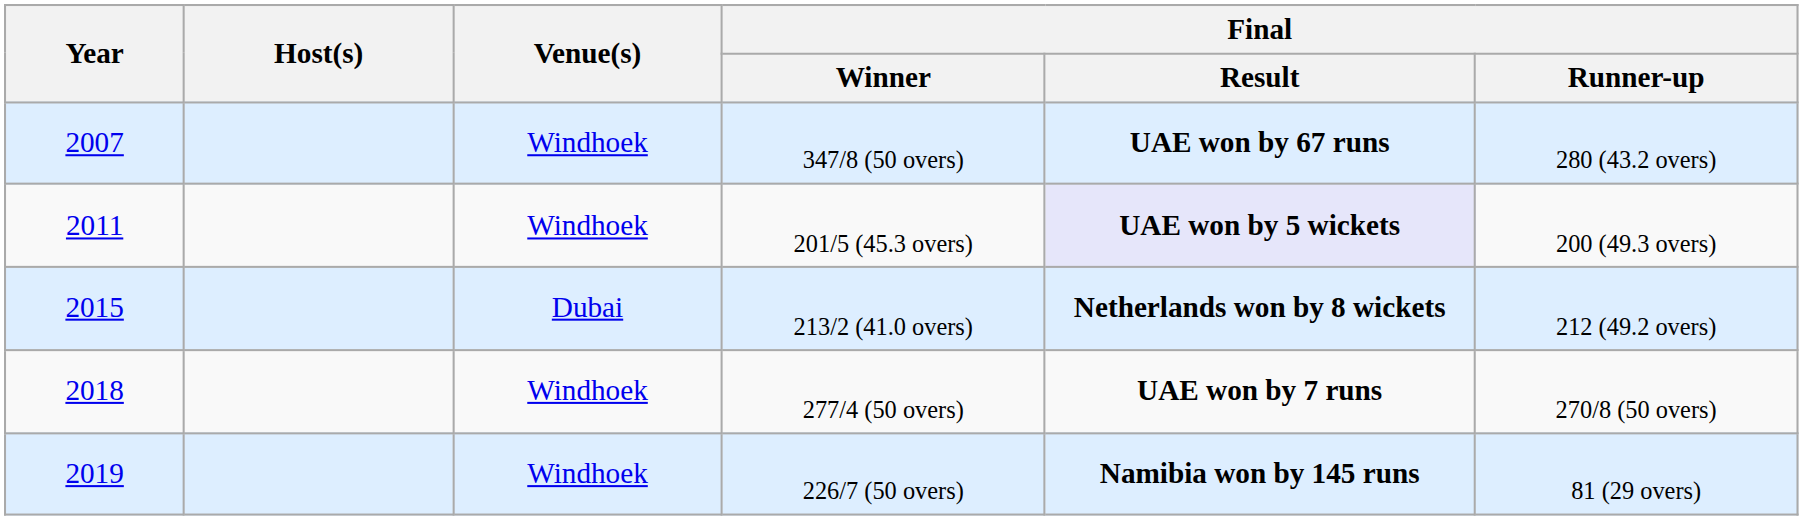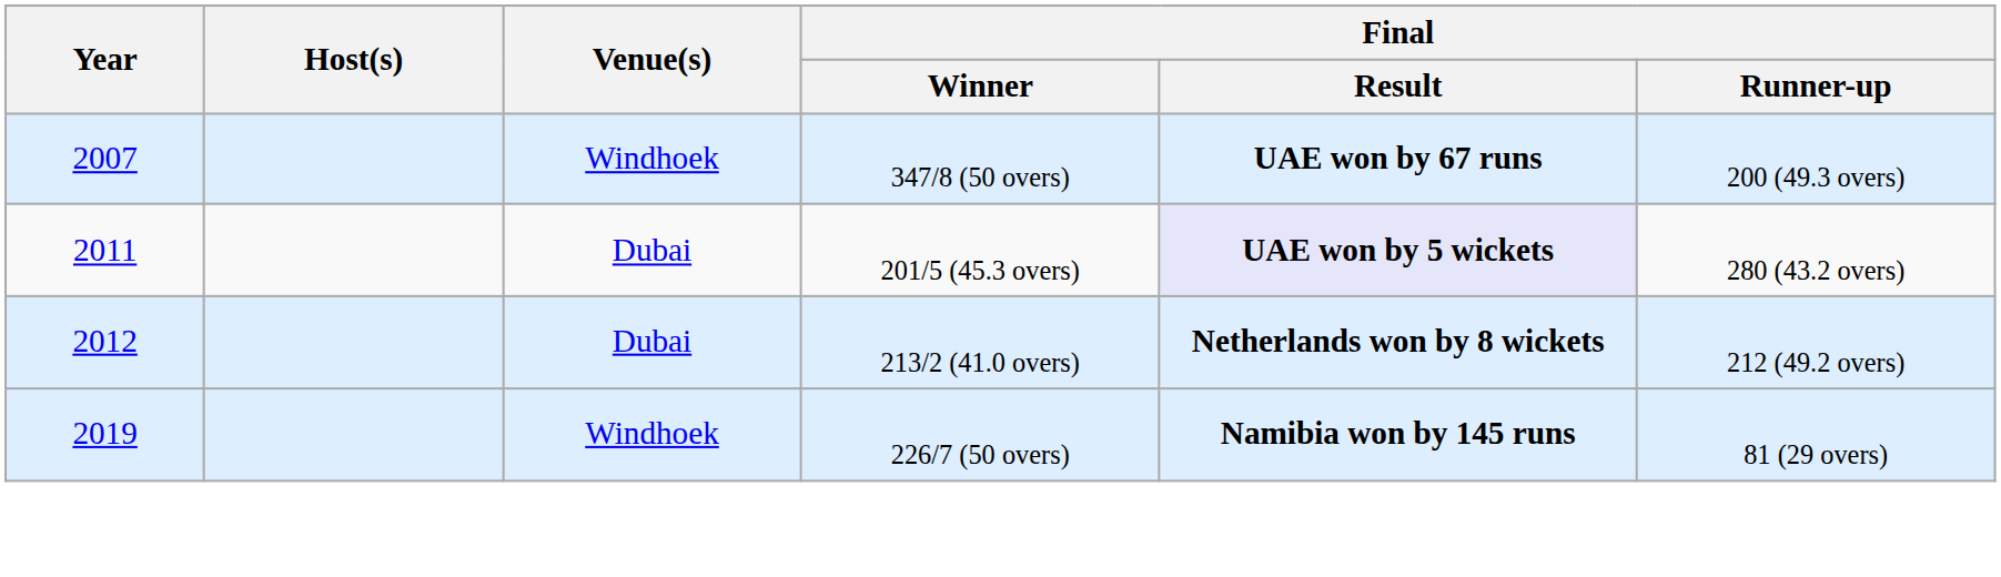 <table class="wikitable" style="font-size:90%; width: 100%; text-align: center;">
 <tr>
 <th rowspan=2 width=10%>Year</th>
 <th rowspan=2 width=15%>Host(s)</th>
 <th rowspan=2 width=15%>Venue(s)</th>
 <th colspan=3>Final</th>
 </tr>
 <tr>
 <th width=18%>Winner</th>
 <th width=24%>Result</th>
 <th width=18%>Runner-up</th>
 </tr>
 <tr style="background:#ddeeff">
 <td><a href='#'>2007</a></td>
 <td></td>
 <td><a href='#'>Windhoek</a></td>
 <td><br><small>347/8 (50 overs)</small></td>
 <td><strong>UAE won by 67 runs</strong><br></td>
-<td><br><small>280 (43.2 overs)</small></td>
+<td><br><small>200 (49.3 overs)</small></td>
 </tr>
 <tr>
 <td><a href='#'>2011</a></td>
 <td></td>
-<td><a href='#'>Windhoek</a></td>
+<td><a href='#'>Dubai</a></td>
 <td><br><small>201/5 (45.3 overs)</small></td>
 <td style="background: lavender;"><strong>UAE won by 5 wickets</strong><br></td>
-<td><br><small>200 (49.3 overs)</small></td>
+<td><br><small>280 (43.2 overs)</small></td>
 </tr>
 <tr style="background:#ddeeff">
-<td><a href='#'>2015</a></td>
+<td><a href='#'>2012</a></td>
 <td></td>
 <td><a href='#'>Dubai</a></td>
 <td><br><small>213/2 (41.0 overs)</small></td>
 <td><strong>Netherlands won by 8 wickets</strong><br></td>
 <td><br><small>212 (49.2 overs)</small></td>
-</tr>
-<tr>
-<td><a href='#'>2018</a></td>
-<td></td>
-<td><a href='#'>Windhoek</a></td>
-<td><br><small>277/4 (50 overs)</small></td>
-<td><strong>UAE won by 7 runs</strong><br></td>
-<td><br><small>270/8 (50 overs)</small></td>
 </tr>
 <tr style="background:#ddeeff">
 <td><a href='#'>2019</a></td>
 <td></td>
 <td><a href='#'>Windhoek</a></td>
 <td><br><small>226/7 (50 overs)</small></td>
 <td><strong>Namibia won by 145 runs</strong> <br></td>
 <td><br><small>81 (29 overs)</small></td>
 </tr>
 </table>
